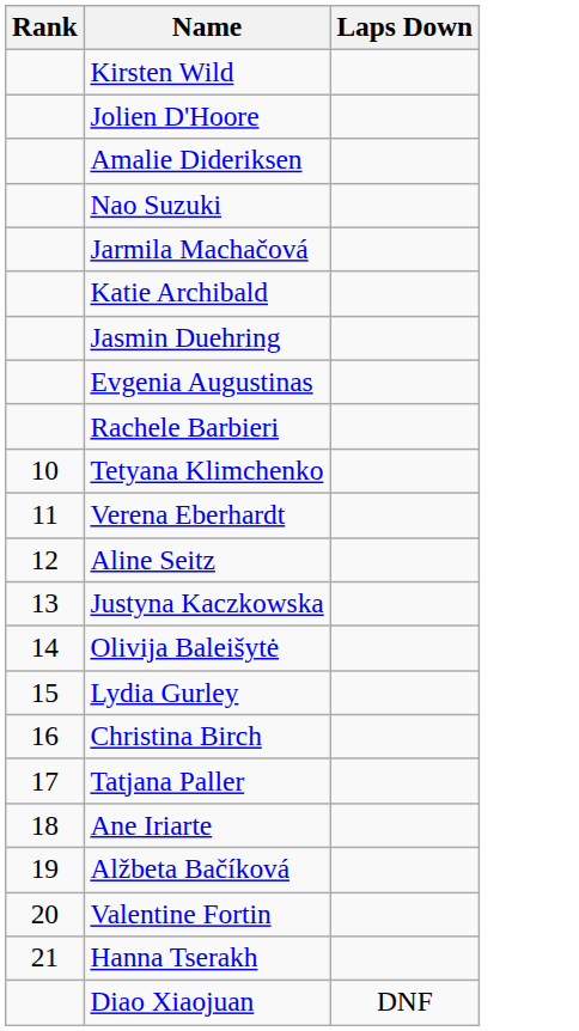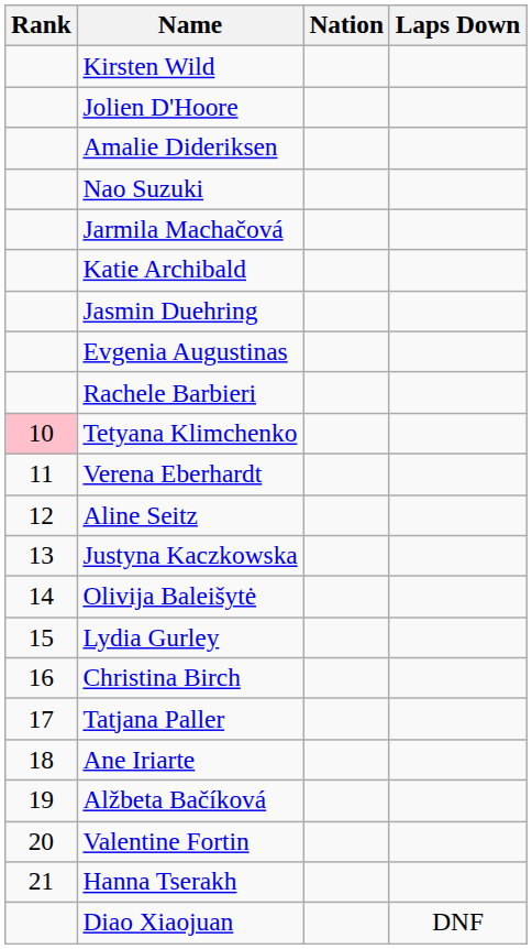 <table class="wikitable sortable" style="text-align:center">
 <tr>
 <th>Rank</th>
 <th>Name</th>
+<th>Nation</th>
 <th>Laps Down</th>
 </tr>
 <tr>
 <td></td>
 <td align=left><a href='#'>Kirsten Wild</a></td>
+<td align=left></td>
 <td></td>
 </tr>
 <tr>
 <td></td>
 <td align=left><a href='#'>Jolien D'Hoore</a></td>
+<td align=left></td>
 <td></td>
 </tr>
 <tr>
 <td></td>
 <td align=left><a href='#'>Amalie Dideriksen</a></td>
+<td align=left></td>
 <td></td>
 </tr>
 <tr>
 <td></td>
 <td align=left><a href='#'>Nao Suzuki</a></td>
+<td align=left></td>
 <td></td>
 </tr>
 <tr>
 <td></td>
 <td align=left><a href='#'>Jarmila Machačová</a></td>
+<td align=left></td>
 <td></td>
 </tr>
 <tr>
 <td></td>
 <td align=left><a href='#'>Katie Archibald</a></td>
+<td align=left></td>
 <td></td>
 </tr>
 <tr>
 <td></td>
 <td align=left><a href='#'>Jasmin Duehring</a></td>
+<td align=left></td>
 <td></td>
 </tr>
 <tr>
 <td></td>
 <td align=left><a href='#'>Evgenia Augustinas</a></td>
+<td align=left></td>
 <td></td>
 </tr>
 <tr>
 <td></td>
 <td align=left><a href='#'>Rachele Barbieri</a></td>
+<td align=left></td>
 <td></td>
 </tr>
 <tr>
-<td>10</td>
+<td style="background: pink;">10</td>
 <td align=left><a href='#'>Tetyana Klimchenko</a></td>
+<td align=left></td>
 <td></td>
 </tr>
 <tr>
 <td>11</td>
 <td align=left><a href='#'>Verena Eberhardt</a></td>
+<td align=left></td>
 <td></td>
 </tr>
 <tr>
 <td>12</td>
 <td align=left><a href='#'>Aline Seitz</a></td>
+<td align=left></td>
 <td></td>
 </tr>
 <tr>
 <td>13</td>
 <td align=left><a href='#'>Justyna Kaczkowska</a></td>
+<td align=left></td>
 <td></td>
 </tr>
 <tr>
 <td>14</td>
 <td align=left><a href='#'>Olivija Baleišytė</a></td>
+<td align=left></td>
 <td></td>
 </tr>
 <tr>
 <td>15</td>
 <td align=left><a href='#'>Lydia Gurley</a></td>
+<td align=left></td>
 <td></td>
 </tr>
 <tr>
 <td>16</td>
 <td align=left><a href='#'>Christina Birch</a></td>
+<td align=left></td>
 <td></td>
 </tr>
 <tr>
 <td>17</td>
 <td align=left><a href='#'>Tatjana Paller</a></td>
+<td align=left></td>
 <td></td>
 </tr>
 <tr>
 <td>18</td>
 <td align=left><a href='#'>Ane Iriarte</a></td>
+<td align=left></td>
 <td></td>
 </tr>
 <tr>
 <td>19</td>
 <td align=left><a href='#'>Alžbeta Bačíková</a></td>
+<td align=left></td>
 <td></td>
 </tr>
 <tr>
 <td>20</td>
 <td align=left><a href='#'>Valentine Fortin</a></td>
+<td align=left></td>
 <td></td>
 </tr>
 <tr>
 <td>21</td>
 <td align=left><a href='#'>Hanna Tserakh</a></td>
+<td align=left></td>
 <td></td>
 </tr>
 <tr>
 <td></td>
 <td align=left><a href='#'>Diao Xiaojuan</a></td>
+<td align=left></td>
 <td>DNF</td>
 </tr>
 </table>
